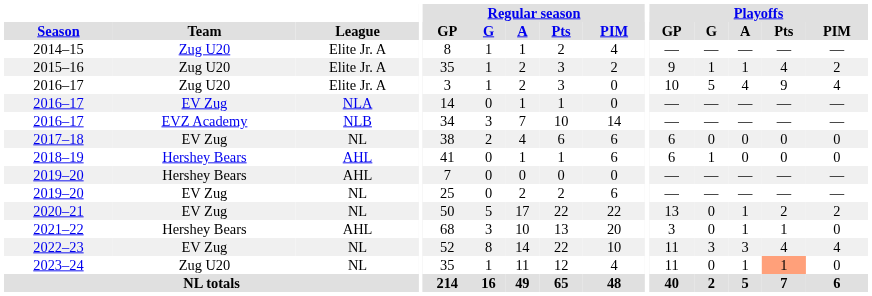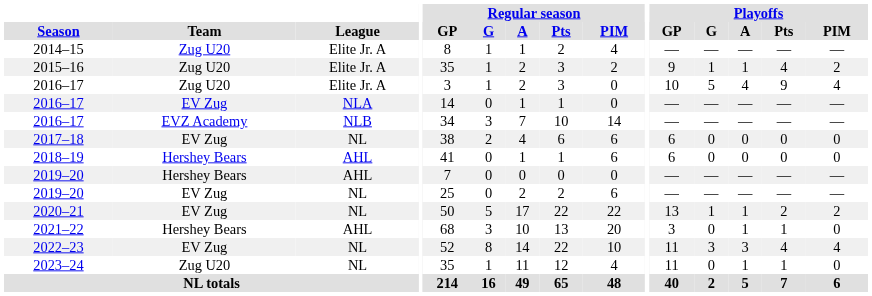 <table border="0" cellpadding="1" cellspacing="0" style="text-align:center; width:60em">
 <tr bgcolor="#e0e0e0">
 <th colspan="3" bgcolor="#ffffff"></th>
 <th rowspan="100" bgcolor="#ffffff"></th>
 <th colspan="5"><a href='#'>Regular season</a></th>
 <th rowspan="100" bgcolor="#ffffff"></th>
 <th colspan="5"><a href='#'>Playoffs</a></th>
 </tr>
 <tr bgcolor="#e0e0e0">
 <th><a href='#'>Season</a></th>
 <th>Team</th>
 <th>League</th>
 <th>GP</th>
 <th><a href='#'>G</a></th>
 <th><a href='#'>A</a></th>
 <th><a href='#'>Pts</a></th>
 <th><a href='#'>PIM</a></th>
 <th>GP</th>
 <th>G</th>
 <th>A</th>
 <th>Pts</th>
 <th>PIM</th>
 </tr>
 <tr>
 <td>2014–15</td>
 <td><a href='#'>Zug U20</a></td>
 <td>Elite Jr. A</td>
 <td>8</td>
 <td>1</td>
 <td>1</td>
 <td>2</td>
 <td>4</td>
 <td>—</td>
 <td>—</td>
 <td>—</td>
 <td>—</td>
 <td>—</td>
 </tr>
 <tr bgcolor="#f0f0f0">
 <td>2015–16</td>
 <td>Zug U20</td>
 <td>Elite Jr. A</td>
 <td>35</td>
 <td>1</td>
 <td>2</td>
 <td>3</td>
 <td>2</td>
 <td>9</td>
 <td>1</td>
 <td>1</td>
 <td>4</td>
 <td>2</td>
 </tr>
 <tr>
 <td>2016–17</td>
 <td>Zug U20</td>
 <td>Elite Jr. A</td>
 <td>3</td>
 <td>1</td>
 <td>2</td>
 <td>3</td>
 <td>0</td>
 <td>10</td>
 <td>5</td>
 <td>4</td>
 <td>9</td>
 <td>4</td>
 </tr>
 <tr bgcolor="#f0f0f0">
 <td><a href='#'>2016–17</a></td>
 <td><a href='#'>EV Zug</a></td>
 <td><a href='#'>NLA</a></td>
 <td>14</td>
 <td>0</td>
 <td>1</td>
 <td>1</td>
 <td>0</td>
 <td>—</td>
 <td>—</td>
 <td>—</td>
 <td>—</td>
 <td>—</td>
 </tr>
 <tr>
 <td><a href='#'>2016–17</a></td>
 <td><a href='#'>EVZ Academy</a></td>
 <td><a href='#'>NLB</a></td>
 <td>34</td>
 <td>3</td>
 <td>7</td>
 <td>10</td>
 <td>14</td>
 <td>—</td>
 <td>—</td>
 <td>—</td>
 <td>—</td>
 <td>—</td>
 </tr>
 <tr bgcolor="#f0f0f0">
 <td><a href='#'>2017–18</a></td>
 <td>EV Zug</td>
 <td>NL</td>
 <td>38</td>
 <td>2</td>
 <td>4</td>
 <td>6</td>
 <td>6</td>
 <td>6</td>
 <td>0</td>
 <td>0</td>
 <td>0</td>
 <td>0</td>
 </tr>
 <tr>
 <td><a href='#'>2018–19</a></td>
 <td><a href='#'>Hershey Bears</a></td>
 <td><a href='#'>AHL</a></td>
 <td>41</td>
 <td>0</td>
 <td>1</td>
 <td>1</td>
 <td>6</td>
 <td>6</td>
-<td>1</td>
+<td>0</td>
 <td>0</td>
 <td>0</td>
 <td>0</td>
 </tr>
 <tr bgcolor="#f0f0f0">
 <td><a href='#'>2019–20</a></td>
 <td>Hershey Bears</td>
 <td>AHL</td>
 <td>7</td>
 <td>0</td>
 <td>0</td>
 <td>0</td>
 <td>0</td>
 <td>—</td>
 <td>—</td>
 <td>—</td>
 <td>—</td>
 <td>—</td>
 </tr>
 <tr>
 <td><a href='#'>2019–20</a></td>
 <td>EV Zug</td>
 <td>NL</td>
 <td>25</td>
 <td>0</td>
 <td>2</td>
 <td>2</td>
 <td>6</td>
 <td>—</td>
 <td>—</td>
 <td>—</td>
 <td>—</td>
 <td>—</td>
 </tr>
 <tr bgcolor="#f0f0f0">
 <td><a href='#'>2020–21</a></td>
 <td>EV Zug</td>
 <td>NL</td>
 <td>50</td>
 <td>5</td>
 <td>17</td>
 <td>22</td>
 <td>22</td>
 <td>13</td>
-<td>0</td>
+<td>1</td>
 <td>1</td>
 <td>2</td>
 <td>2</td>
 </tr>
 <tr>
 <td><a href='#'>2021–22</a></td>
 <td>Hershey Bears</td>
 <td>AHL</td>
 <td>68</td>
 <td>3</td>
 <td>10</td>
 <td>13</td>
 <td>20</td>
 <td>3</td>
 <td>0</td>
 <td>1</td>
 <td>1</td>
 <td>0</td>
 </tr>
 <tr bgcolor="#f0f0f0">
 <td><a href='#'>2022–23</a></td>
 <td>EV Zug</td>
 <td>NL</td>
 <td>52</td>
 <td>8</td>
 <td>14</td>
 <td>22</td>
 <td>10</td>
 <td>11</td>
 <td>3</td>
 <td>3</td>
 <td>4</td>
 <td>4</td>
 </tr>
 <tr>
 <td><a href='#'>2023–24</a></td>
 <td>Zug U20</td>
 <td>NL</td>
 <td>35</td>
 <td>1</td>
 <td>11</td>
 <td>12</td>
 <td>4</td>
 <td>11</td>
 <td>0</td>
 <td>1</td>
-<td style="background: lightsalmon;">1</td>
+<td>1</td>
 <td>0</td>
 </tr>
 <tr bgcolor="#e0e0e0">
 <th colspan="3">NL totals</th>
 <th>214</th>
 <th>16</th>
 <th>49</th>
 <th>65</th>
 <th>48</th>
 <th>40</th>
 <th>2</th>
 <th>5</th>
 <th>7</th>
 <th>6</th>
 </tr>
 </table>
